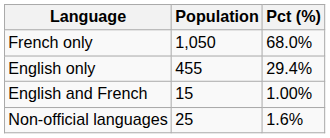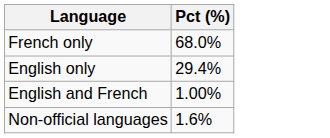 <table class="wikitable">
 <tr>
 <th>Language</th>
-<th>Population</th>
 <th>Pct (%)</th>
 </tr>
 <tr>
 <td>French only</td>
-<td>1,050</td>
 <td>68.0%</td>
 </tr>
 <tr>
 <td>English only</td>
-<td>455</td>
 <td>29.4%</td>
 </tr>
 <tr>
 <td>English and French</td>
-<td>15</td>
 <td>1.00%</td>
 </tr>
 <tr>
 <td>Non-official languages</td>
-<td>25</td>
 <td>1.6%</td>
 </tr>
 </table>
